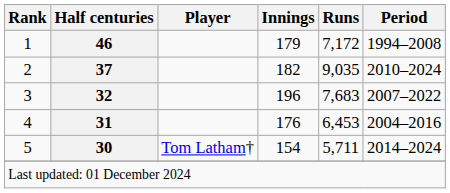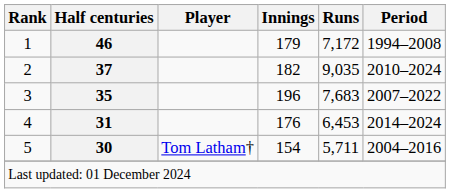 <table class="wikitable plainrowheaders sortable">
 <tr>
 <th scope=col>Rank</th>
 <th scope=col>Half centuries</th>
 <th scope=col>Player</th>
 <th scope=col>Innings</th>
 <th scope=col>Runs</th>
 <th scope=col>Period</th>
 </tr>
 <tr>
 <td align=center>1</td>
 <th scope=row style=! scope=row style=text-align:center;>46</th>
 <td></td>
 <td align=center>179</td>
 <td align=center>7,172</td>
 <td>1994–2008</td>
 </tr>
 <tr>
 <td align=center>2</td>
 <th scope=row style=text-align:center;>37</th>
 <td></td>
 <td align=center>182</td>
 <td align=center>9,035</td>
 <td>2010–2024</td>
 </tr>
 <tr>
 <td align=center>3</td>
-<th scope=row style=text-align:center;>32</th>
+<th scope=row style=text-align:center;>35</th>
 <td></td>
 <td align=center>196</td>
 <td align=center>7,683</td>
 <td>2007–2022</td>
 </tr>
 <tr 7>
 <td align=center>4</td>
 <th scope=row style=text-align:center;>31</th>
 <td></td>
 <td align=center>176</td>
 <td align=center>6,453</td>
-<td>2004–2016</td>
+<td>2014–2024</td>
 </tr>
 <tr>
 <td align=center>5</td>
 <th scope=row style=text-align:center;>30</th>
 <td><a href='#'>Tom Latham</a>†</td>
 <td align=center>154</td>
 <td align=center>5,711</td>
-<td>2014–2024</td>
+<td>2004–2016</td>
 </tr>
 <tr>
 </tr>
 <tr class=sortbottom>
 <td colspan=6><small>Last updated: 01 December 2024</small></td>
 </tr>
 </table>
